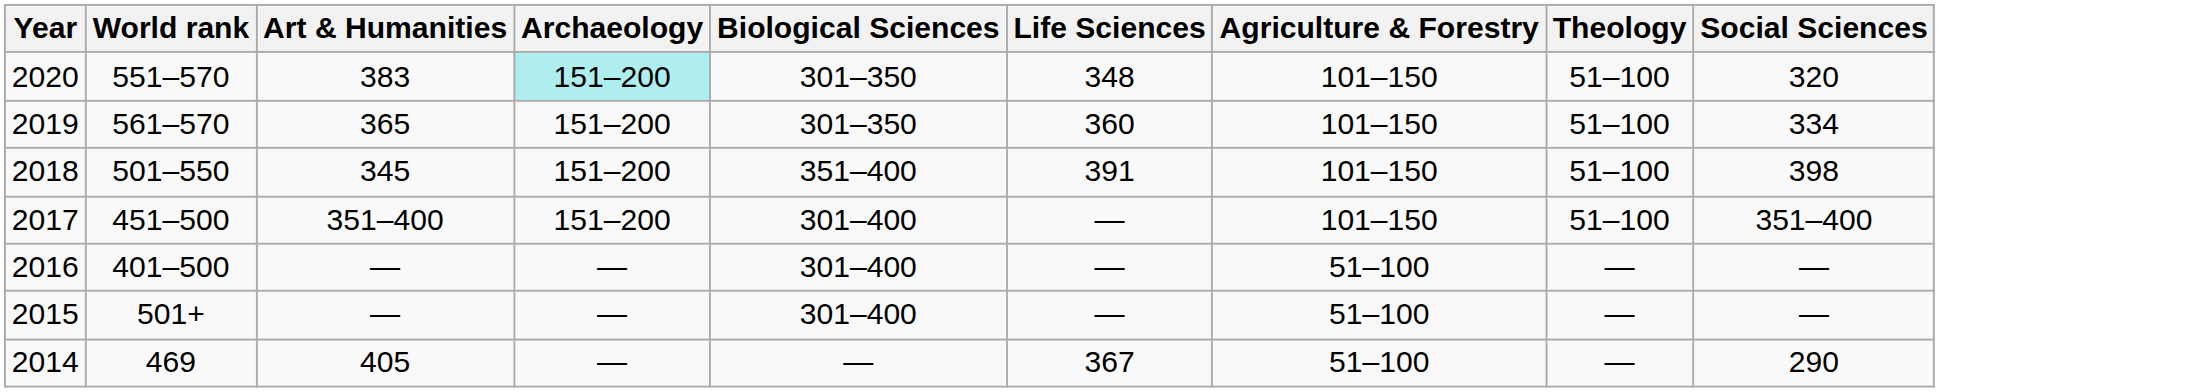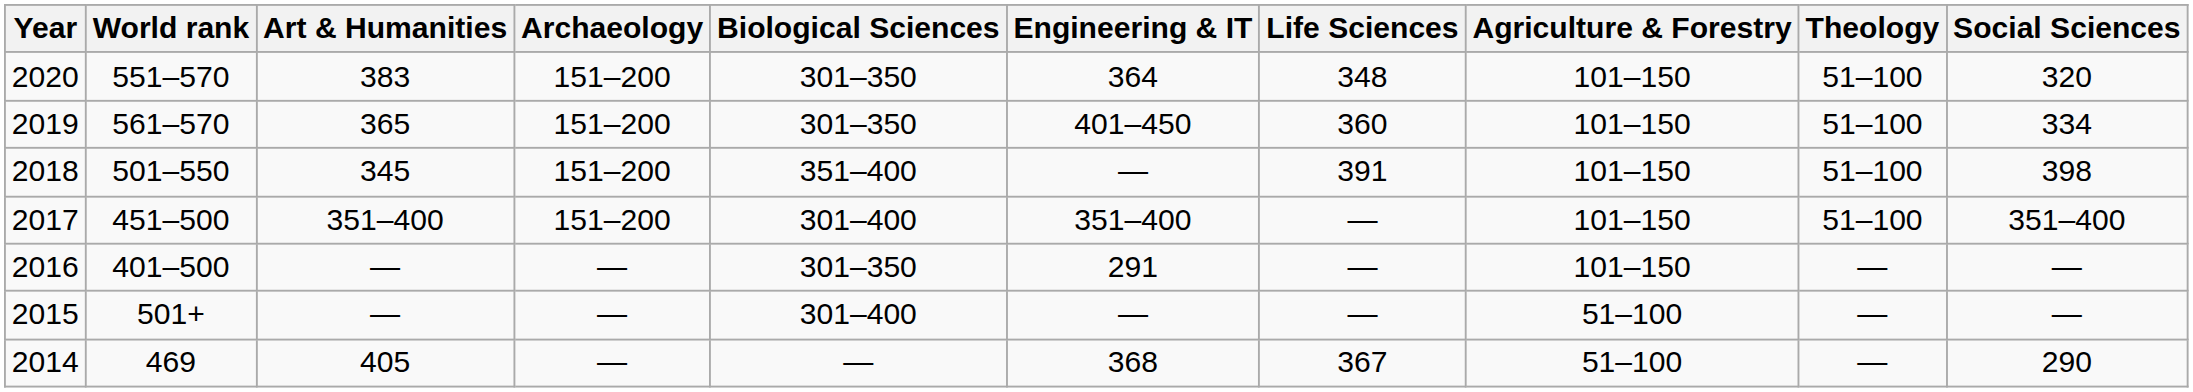 <table class="wikitable" style="text-align:center">
 <tr>
 <th>Year</th>
 <th>World rank</th>
 <th>Art & Humanities</th>
 <th>Archaeology</th>
 <th>Biological Sciences</th>
+<th>Engineering & IT</th>
 <th>Life Sciences</th>
 <th>Agriculture & Forestry</th>
 <th>Theology</th>
 <th>Social Sciences</th>
 </tr>
 <tr>
 <td>2020</td>
 <td>551–570</td>
 <td>383</td>
-<td style="background: paleturquoise;">151–200</td>
+<td>151–200</td>
 <td>301–350</td>
+<td>364</td>
 <td>348</td>
 <td>101–150</td>
 <td>51–100</td>
 <td>320</td>
 </tr>
 <tr>
 <td>2019</td>
 <td>561–570</td>
 <td>365</td>
 <td>151–200</td>
 <td>301–350</td>
+<td>401–450</td>
 <td>360</td>
 <td>101–150</td>
 <td>51–100</td>
 <td>334</td>
 </tr>
 <tr>
 <td>2018</td>
 <td>501–550</td>
 <td>345</td>
 <td>151–200</td>
 <td>351–400</td>
+<td>—</td>
 <td>391</td>
 <td>101–150</td>
 <td>51–100</td>
 <td>398</td>
 </tr>
 <tr>
 <td>2017</td>
 <td>451–500</td>
 <td>351–400</td>
 <td>151–200</td>
 <td>301–400</td>
+<td>351–400</td>
 <td>—</td>
 <td>101–150</td>
 <td>51–100</td>
 <td>351–400</td>
 </tr>
 <tr>
 <td>2016</td>
 <td>401–500</td>
 <td>—</td>
 <td>—</td>
-<td>301–400</td>
+<td>301–350</td>
+<td>291</td>
 <td>—</td>
-<td>51–100</td>
+<td>101–150</td>
 <td>—</td>
 <td>—</td>
 </tr>
 <tr>
 <td>2015</td>
 <td>501+</td>
 <td>—</td>
 <td>—</td>
 <td>301–400</td>
+<td>—</td>
 <td>—</td>
 <td>51–100</td>
 <td>—</td>
 <td>—</td>
 </tr>
 <tr>
 <td>2014</td>
 <td>469</td>
 <td>405</td>
 <td>—</td>
 <td>—</td>
+<td>368</td>
 <td>367</td>
 <td>51–100</td>
 <td>—</td>
 <td>290</td>
 </tr>
 </table>
